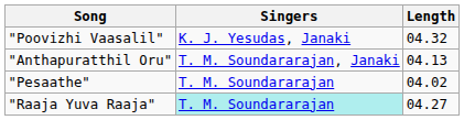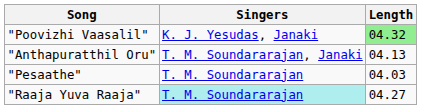 <table class="wikitable" style="font-size:95%;">
 <tr>
 <th>Song</th>
 <th>Singers</th>
 <th>Length</th>
 </tr>
 <tr>
 <td>"Poovizhi Vaasalil"</td>
 <td><a href='#'>K. J. Yesudas</a>, <a href='#'>Janaki</a></td>
-<td>04.32</td>
+<td style="background: lightgreen;">04.32</td>
 </tr>
 <tr>
 <td>"Anthapuratthil Oru"</td>
 <td><a href='#'>T. M. Soundararajan</a>, <a href='#'>Janaki</a></td>
 <td>04.13</td>
 </tr>
 <tr>
 <td>"Pesaathe"</td>
 <td><a href='#'>T. M. Soundararajan</a></td>
-<td>04.02</td>
+<td>04.03</td>
 </tr>
 <tr>
 <td>"Raaja Yuva Raaja"</td>
 <td style="background: paleturquoise;"><a href='#'>T. M. Soundararajan</a></td>
 <td>04.27</td>
 </tr>
 </table>
